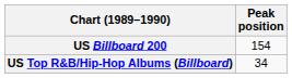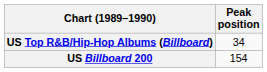 <table class="wikitable sortable plainrowheaders" style="text-align:center">
 <tr>
 <th scope="col">Chart (1989–1990)</th>
 <th scope="col">Peak<br>position</th>
 </tr>
 <tr>
+<th scope="row">US <a href='#'>Top R&B/Hip-Hop Albums</a> (<em><a href='#'>Billboard</a></em>)</th>
+<td>34</td>
+</tr>
+<tr>
 <th scope="row">US <a href='#'><em>Billboard</em> 200</a></th>
 <td>154</td>
 </tr>
-<tr>
-<th scope="row">US <a href='#'>Top R&B/Hip-Hop Albums</a> (<em><a href='#'>Billboard</a></em>)</th>
-<td>34</td>
-</tr>
 </table>
